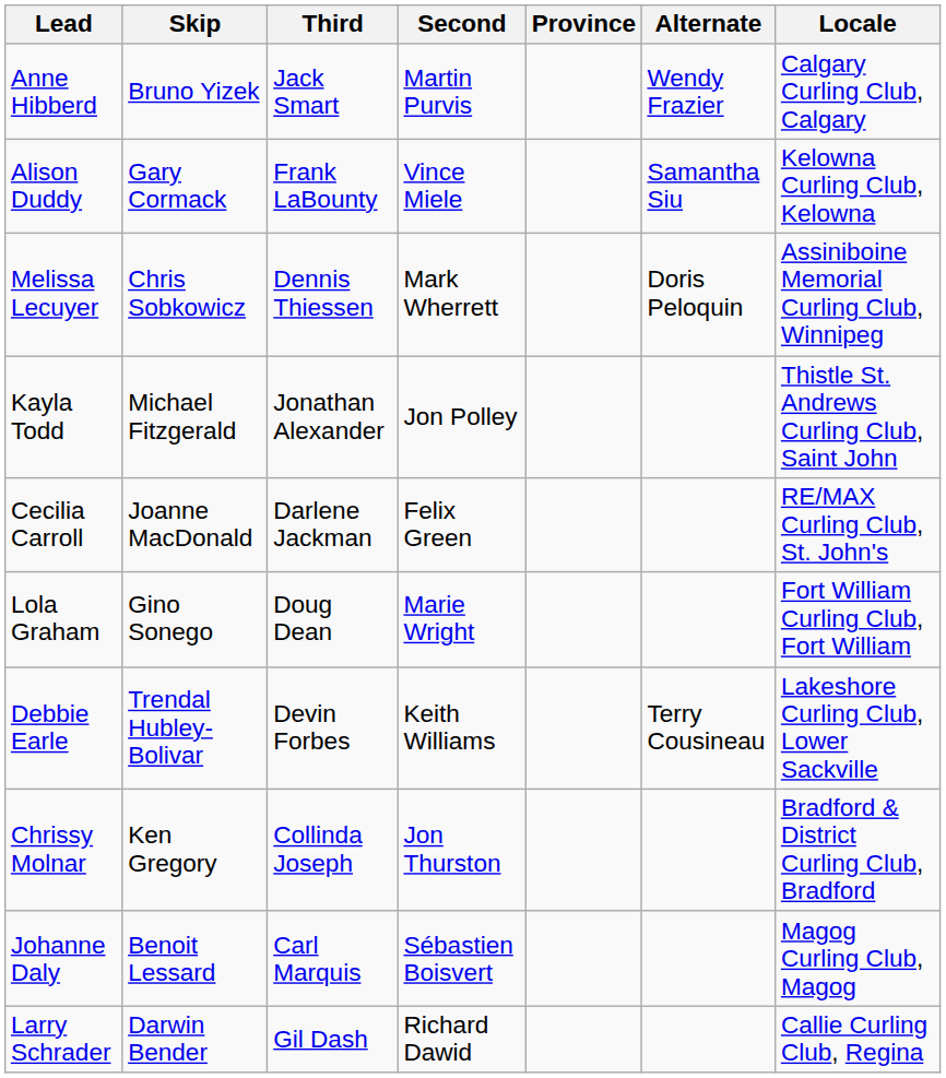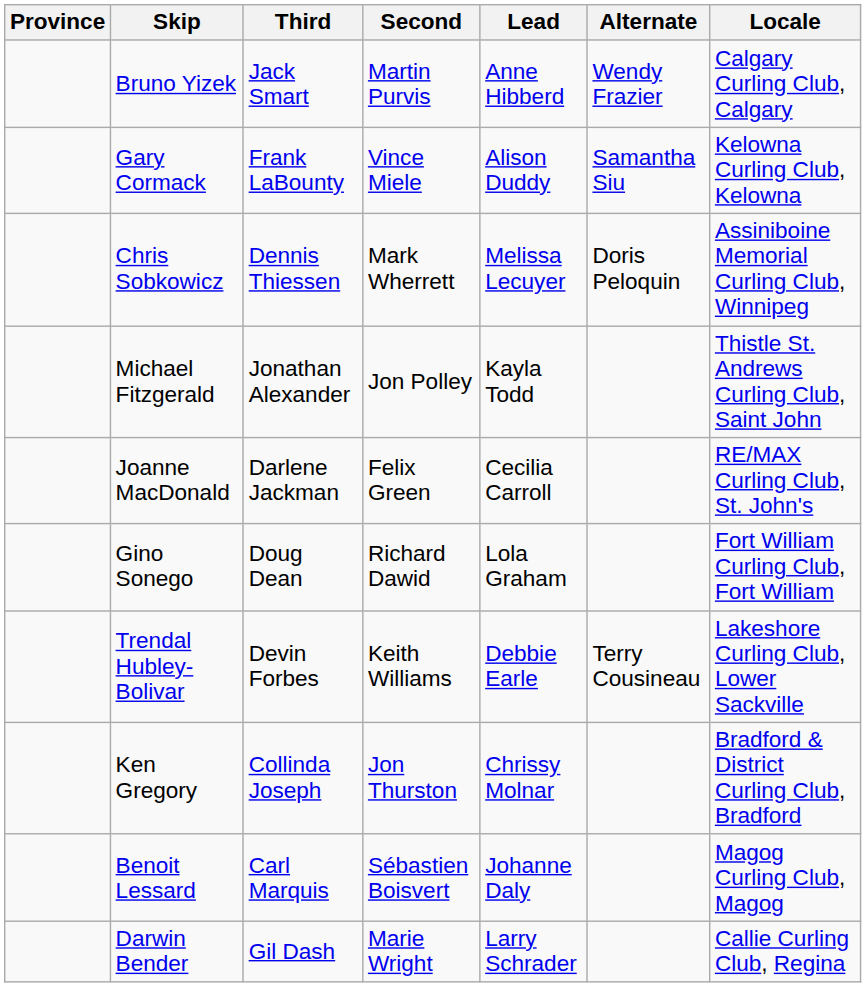 <table class=wikitable>
 <tr>
-<th>Lead</th>
+<th>Province</th>
 <th>Skip</th>
 <th>Third</th>
 <th>Second</th>
-<th>Province</th>
+<th>Lead</th>
 <th>Alternate</th>
 <th>Locale</th>
 </tr>
 <tr>
-<td><a href='#'>Anne Hibberd</a></td>
+<td></td>
 <td><a href='#'>Bruno Yizek</a></td>
 <td><a href='#'>Jack Smart</a></td>
 <td><a href='#'>Martin Purvis</a></td>
-<td></td>
+<td><a href='#'>Anne Hibberd</a></td>
 <td><a href='#'>Wendy Frazier</a></td>
 <td><a href='#'>Calgary Curling Club</a>, <a href='#'>Calgary</a></td>
 </tr>
 <tr>
-<td><a href='#'>Alison Duddy</a></td>
+<td></td>
 <td><a href='#'>Gary Cormack</a></td>
 <td><a href='#'>Frank LaBounty</a></td>
 <td><a href='#'>Vince Miele</a></td>
-<td></td>
+<td><a href='#'>Alison Duddy</a></td>
 <td><a href='#'>Samantha Siu</a></td>
 <td><a href='#'>Kelowna Curling Club</a>, <a href='#'>Kelowna</a></td>
 </tr>
 <tr>
-<td><a href='#'>Melissa Lecuyer</a></td>
+<td></td>
 <td><a href='#'>Chris Sobkowicz</a></td>
 <td><a href='#'>Dennis Thiessen</a></td>
 <td>Mark Wherrett</td>
-<td></td>
+<td><a href='#'>Melissa Lecuyer</a></td>
 <td>Doris Peloquin</td>
 <td><a href='#'>Assiniboine Memorial Curling Club</a>, <a href='#'>Winnipeg</a></td>
 </tr>
 <tr>
-<td>Kayla Todd</td>
+<td></td>
 <td>Michael Fitzgerald</td>
 <td>Jonathan Alexander</td>
 <td>Jon Polley</td>
-<td></td>
+<td>Kayla Todd</td>
 <td></td>
 <td><a href='#'>Thistle St. Andrews Curling Club</a>, <a href='#'>Saint John</a></td>
 </tr>
 <tr>
-<td>Cecilia Carroll</td>
+<td></td>
 <td>Joanne MacDonald</td>
 <td>Darlene Jackman</td>
 <td>Felix Green</td>
-<td></td>
+<td>Cecilia Carroll</td>
 <td></td>
 <td><a href='#'>RE/MAX Curling Club</a>, <a href='#'>St. John's</a></td>
 </tr>
 <tr>
-<td>Lola Graham</td>
+<td></td>
 <td>Gino Sonego</td>
 <td>Doug Dean</td>
-<td><a href='#'>Marie Wright</a></td>
-<td></td>
+<td>Richard Dawid</td>
+<td>Lola Graham</td>
 <td></td>
 <td><a href='#'>Fort William Curling Club</a>, <a href='#'>Fort William</a></td>
 </tr>
 <tr>
-<td><a href='#'>Debbie Earle</a></td>
+<td></td>
 <td><a href='#'>Trendal Hubley-Bolivar</a></td>
 <td>Devin Forbes</td>
 <td>Keith Williams</td>
-<td></td>
+<td><a href='#'>Debbie Earle</a></td>
 <td>Terry Cousineau</td>
 <td><a href='#'>Lakeshore Curling Club</a>, <a href='#'>Lower Sackville</a></td>
 </tr>
 <tr>
-<td><a href='#'>Chrissy Molnar</a></td>
+<td></td>
 <td>Ken Gregory</td>
 <td><a href='#'>Collinda Joseph</a></td>
 <td><a href='#'>Jon Thurston</a></td>
-<td></td>
+<td><a href='#'>Chrissy Molnar</a></td>
 <td></td>
 <td><a href='#'>Bradford & District Curling Club</a>, <a href='#'>Bradford</a></td>
 </tr>
 <tr>
-<td><a href='#'>Johanne Daly</a></td>
+<td></td>
 <td><a href='#'>Benoit Lessard</a></td>
 <td><a href='#'>Carl Marquis</a></td>
 <td><a href='#'>Sébastien Boisvert</a></td>
-<td></td>
+<td><a href='#'>Johanne Daly</a></td>
 <td></td>
 <td><a href='#'>Magog Curling Club</a>, <a href='#'>Magog</a></td>
 </tr>
 <tr>
-<td><a href='#'>Larry Schrader</a></td>
+<td></td>
 <td><a href='#'>Darwin Bender</a></td>
 <td><a href='#'>Gil Dash</a></td>
-<td>Richard Dawid</td>
-<td></td>
+<td><a href='#'>Marie Wright</a></td>
+<td><a href='#'>Larry Schrader</a></td>
 <td></td>
 <td><a href='#'>Callie Curling Club</a>, <a href='#'>Regina</a></td>
 </tr>
 </table>
